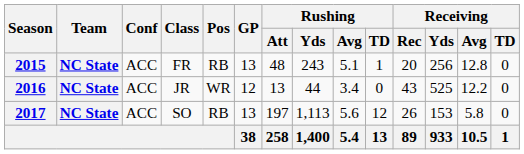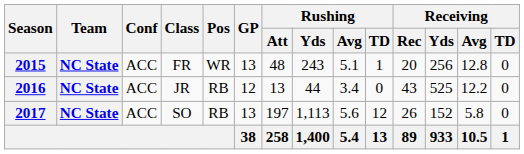 <table class="wikitable" style="text-align:center;">
 <tr>
 <th rowspan="2">Season</th>
 <th rowspan="2">Team</th>
 <th rowspan="2">Conf</th>
 <th rowspan="2">Class</th>
 <th rowspan="2">Pos</th>
 <th rowspan="2">GP</th>
 <th colspan="4">Rushing</th>
 <th colspan="4">Receiving</th>
 </tr>
 <tr>
 <th>Att</th>
 <th>Yds</th>
 <th>Avg</th>
 <th>TD</th>
 <th>Rec</th>
 <th>Yds</th>
 <th>Avg</th>
 <th>TD</th>
 </tr>
 <tr>
 <th><a href='#'>2015</a></th>
 <th><a href='#'>NC State</a></th>
 <td>ACC</td>
 <td>FR</td>
-<td>RB</td>
+<td>WR</td>
 <td>13</td>
 <td>48</td>
 <td>243</td>
 <td>5.1</td>
 <td>1</td>
 <td>20</td>
 <td>256</td>
 <td>12.8</td>
 <td>0</td>
 </tr>
 <tr>
 <th><a href='#'>2016</a></th>
 <th><a href='#'>NC State</a></th>
 <td>ACC</td>
 <td>JR</td>
-<td>WR</td>
+<td>RB</td>
 <td>12</td>
 <td>13</td>
 <td>44</td>
 <td>3.4</td>
 <td>0</td>
 <td>43</td>
 <td>525</td>
 <td>12.2</td>
 <td>0</td>
 </tr>
 <tr>
 <th><a href='#'>2017</a></th>
 <th><a href='#'>NC State</a></th>
 <td>ACC</td>
 <td>SO</td>
 <td>RB</td>
 <td>13</td>
 <td>197</td>
 <td>1,113</td>
 <td>5.6</td>
 <td>12</td>
 <td>26</td>
-<td>153</td>
+<td>152</td>
 <td>5.8</td>
 <td>0</td>
 </tr>
 <tr>
 <th colspan="5"></th>
 <th>38</th>
 <th>258</th>
 <th>1,400</th>
 <th>5.4</th>
 <th>13</th>
 <th>89</th>
 <th>933</th>
 <th>10.5</th>
 <th>1</th>
 </tr>
 </table>
